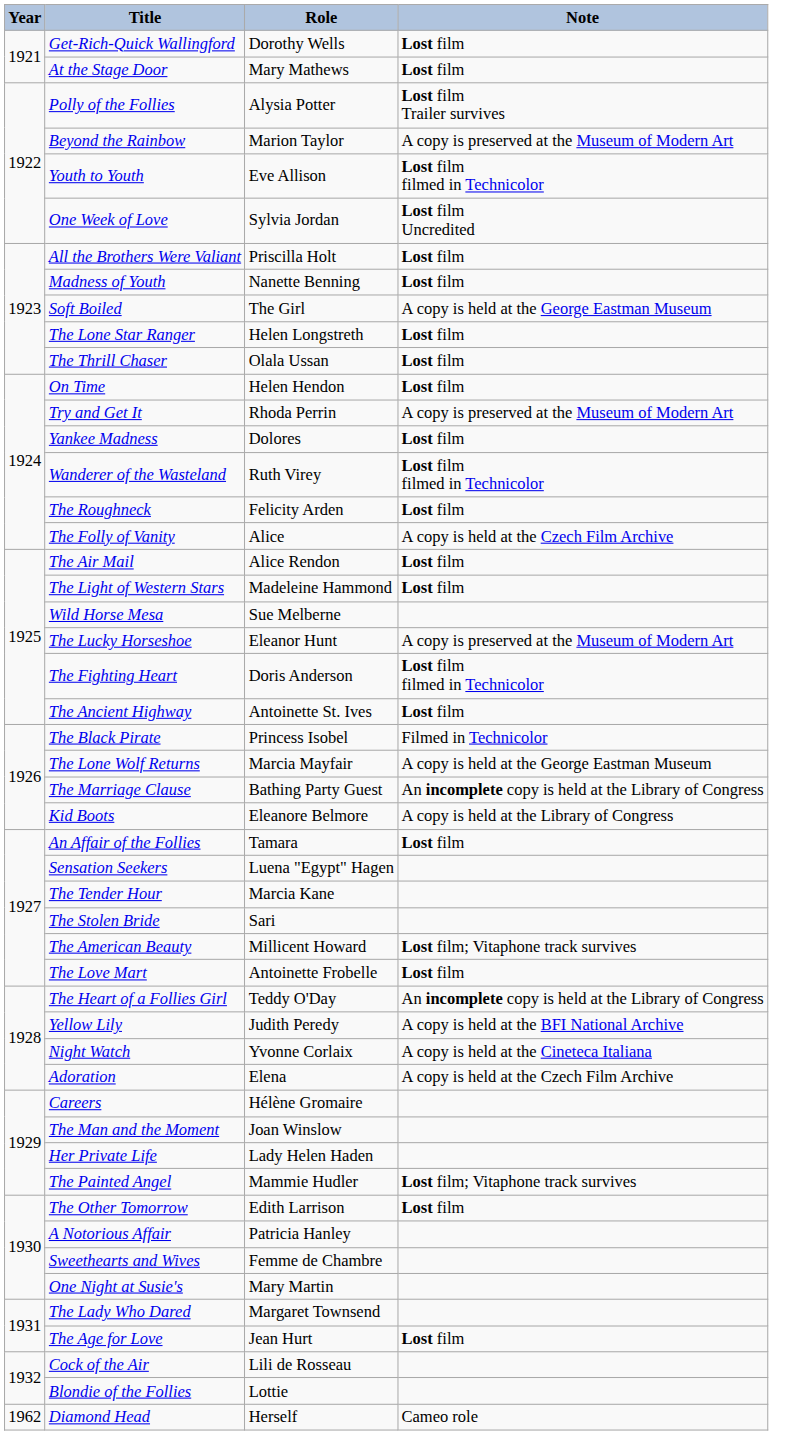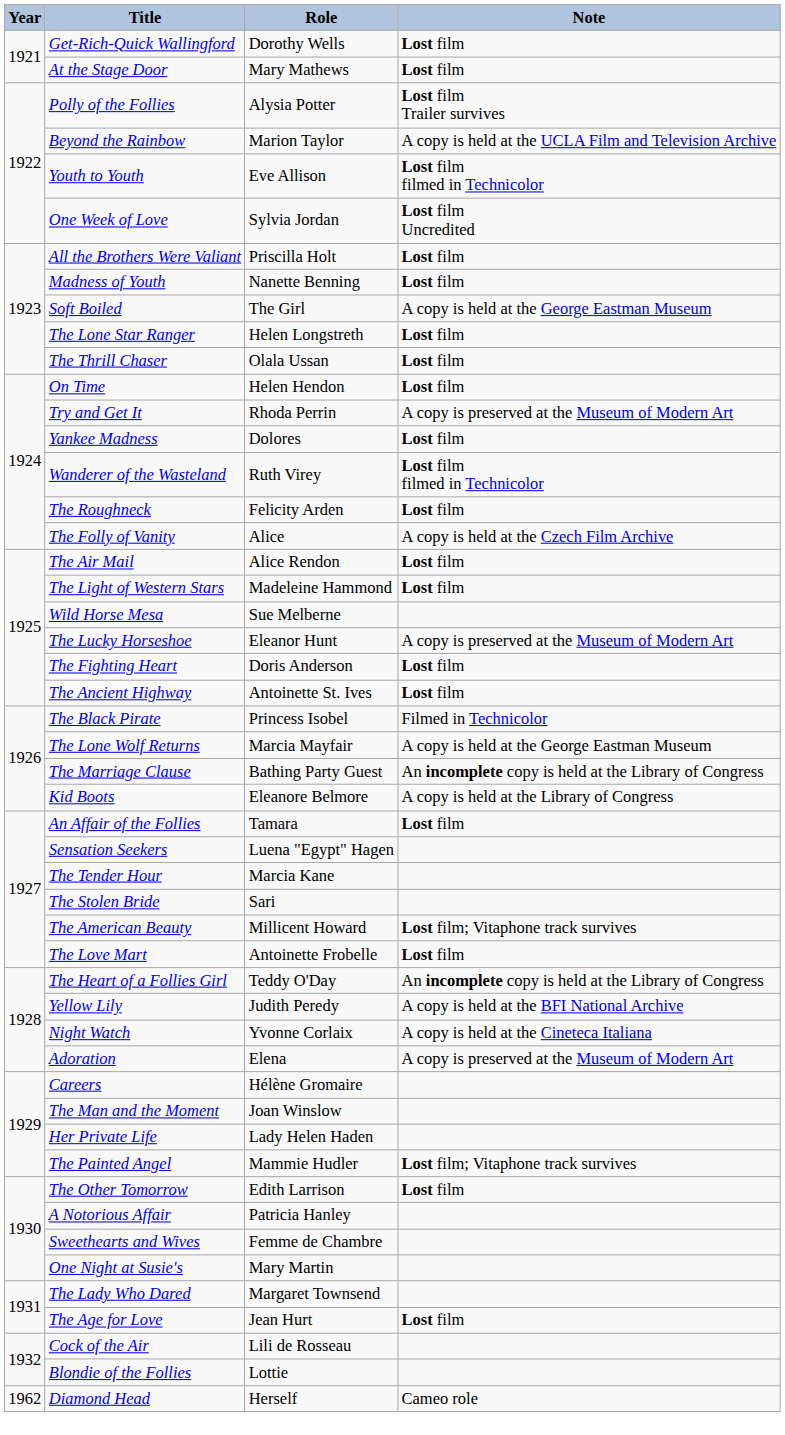 <table class="wikitable">
 <tr>
 <th style="background:#B0C4DE;">Year</th>
 <th style="background:#B0C4DE;">Title</th>
 <th style="background:#B0C4DE;">Role</th>
 <th style="background:#B0C4DE;">Note</th>
 </tr>
 <tr>
 <td rowspan=2>1921</td>
 <td><em><a href='#'>Get-Rich-Quick Wallingford</a></em></td>
 <td>Dorothy Wells</td>
 <td><strong>Lost</strong> film</td>
 </tr>
 <tr>
 <td><em><a href='#'>At the Stage Door</a></em></td>
 <td>Mary Mathews</td>
 <td><strong>Lost</strong> film</td>
 </tr>
 <tr>
 <td rowspan=4>1922</td>
 <td><em><a href='#'>Polly of the Follies</a></em></td>
 <td>Alysia Potter</td>
 <td><strong>Lost</strong> film <br> Trailer survives</td>
 </tr>
 <tr>
 <td><em><a href='#'>Beyond the Rainbow</a></em></td>
 <td>Marion Taylor</td>
-<td>A copy is preserved at the <a href='#'>Museum of Modern Art</a></td>
+<td>A copy is held at the <a href='#'>UCLA Film and Television Archive</a></td>
 </tr>
 <tr>
 <td><em><a href='#'>Youth to Youth</a></em></td>
 <td>Eve Allison</td>
 <td><strong>Lost</strong> film<br> filmed in <a href='#'>Technicolor</a></td>
 </tr>
 <tr>
 <td><em><a href='#'>One Week of Love</a></em></td>
 <td>Sylvia Jordan</td>
 <td><strong>Lost</strong> film <br> Uncredited</td>
 </tr>
 <tr>
 <td rowspan=5>1923</td>
 <td><em><a href='#'>All the Brothers Were Valiant</a></em></td>
 <td>Priscilla Holt</td>
 <td><strong>Lost</strong> film</td>
 </tr>
 <tr>
 <td><em><a href='#'>Madness of Youth</a></em></td>
 <td>Nanette Benning</td>
 <td><strong>Lost</strong> film</td>
 </tr>
 <tr>
 <td><em><a href='#'>Soft Boiled</a></em></td>
 <td>The Girl</td>
 <td>A copy is held at the <a href='#'>George Eastman Museum</a></td>
 </tr>
 <tr>
 <td><em><a href='#'>The Lone Star Ranger</a></em></td>
 <td>Helen Longstreth</td>
 <td><strong>Lost</strong> film</td>
 </tr>
 <tr>
 <td><em><a href='#'>The Thrill Chaser</a></em></td>
 <td>Olala Ussan</td>
 <td><strong>Lost</strong> film</td>
 </tr>
 <tr>
 <td rowspan=6>1924</td>
 <td><em><a href='#'>On Time</a></em></td>
 <td>Helen Hendon</td>
 <td><strong>Lost</strong> film</td>
 </tr>
 <tr>
 <td><em><a href='#'>Try and Get It</a></em></td>
 <td>Rhoda Perrin</td>
 <td>A copy is preserved at the <a href='#'>Museum of Modern Art</a></td>
 </tr>
 <tr>
 <td><em><a href='#'>Yankee Madness</a></em></td>
 <td>Dolores</td>
 <td><strong>Lost</strong> film</td>
 </tr>
 <tr>
 <td><em><a href='#'>Wanderer of the Wasteland</a></em></td>
 <td>Ruth Virey</td>
 <td><strong>Lost</strong> film<br> filmed in <a href='#'>Technicolor</a></td>
 </tr>
 <tr>
 <td><em><a href='#'>The Roughneck</a></em></td>
 <td>Felicity Arden</td>
 <td><strong>Lost</strong> film</td>
 </tr>
 <tr>
 <td><em><a href='#'>The Folly of Vanity</a></em></td>
 <td>Alice</td>
 <td>A copy is held at the <a href='#'>Czech Film Archive</a></td>
 </tr>
 <tr>
 <td rowspan=6>1925</td>
 <td><em><a href='#'>The Air Mail</a></em></td>
 <td>Alice Rendon</td>
 <td><strong>Lost</strong> film</td>
 </tr>
 <tr>
 <td><em><a href='#'>The Light of Western Stars</a></em></td>
 <td>Madeleine Hammond</td>
 <td><strong>Lost</strong> film</td>
 </tr>
 <tr>
 <td><em><a href='#'>Wild Horse Mesa</a></em></td>
 <td>Sue Melberne</td>
 <td></td>
 </tr>
 <tr>
 <td><em><a href='#'>The Lucky Horseshoe</a></em></td>
 <td>Eleanor Hunt</td>
 <td>A copy is preserved at the <a href='#'>Museum of Modern Art</a></td>
 </tr>
 <tr>
 <td><em><a href='#'>The Fighting Heart</a></em></td>
 <td>Doris Anderson</td>
-<td><strong>Lost</strong> film<br> filmed in <a href='#'>Technicolor</a></td>
+<td><strong>Lost</strong> film</td>
 </tr>
 <tr>
 <td><em><a href='#'>The Ancient Highway</a></em></td>
 <td>Antoinette St. Ives</td>
 <td><strong>Lost</strong> film</td>
 </tr>
 <tr>
 <td rowspan=4>1926</td>
 <td><em><a href='#'>The Black Pirate</a></em></td>
 <td>Princess Isobel</td>
 <td>Filmed in <a href='#'>Technicolor</a></td>
 </tr>
 <tr>
 <td><em><a href='#'>The Lone Wolf Returns</a></em></td>
 <td>Marcia Mayfair</td>
 <td>A copy is held at the George Eastman Museum</td>
 </tr>
 <tr>
 <td><em><a href='#'>The Marriage Clause</a></em></td>
 <td>Bathing Party Guest</td>
 <td>An <strong>incomplete</strong> copy is held at the Library of Congress</td>
 </tr>
 <tr>
 <td><em><a href='#'>Kid Boots</a></em></td>
 <td>Eleanore Belmore</td>
 <td>A copy is held at the Library of Congress</td>
 </tr>
 <tr>
 <td rowspan=6>1927</td>
 <td><em><a href='#'>An Affair of the Follies</a></em></td>
 <td>Tamara</td>
 <td><strong>Lost</strong> film</td>
 </tr>
 <tr>
 <td><em><a href='#'>Sensation Seekers</a></em></td>
 <td>Luena "Egypt" Hagen</td>
 <td></td>
 </tr>
 <tr>
 <td><em><a href='#'>The Tender Hour</a></em></td>
 <td>Marcia Kane</td>
 <td></td>
 </tr>
 <tr>
 <td><em><a href='#'>The Stolen Bride</a></em></td>
 <td>Sari</td>
 <td></td>
 </tr>
 <tr>
 <td><em><a href='#'>The American Beauty</a></em></td>
 <td>Millicent Howard</td>
 <td><strong>Lost</strong> film; Vitaphone track survives</td>
 </tr>
 <tr>
 <td><em><a href='#'>The Love Mart</a></em></td>
 <td>Antoinette Frobelle</td>
 <td><strong>Lost</strong> film</td>
 </tr>
 <tr>
 <td rowspan=4>1928</td>
 <td><em><a href='#'>The Heart of a Follies Girl</a></em></td>
 <td>Teddy O'Day</td>
 <td>An <strong>incomplete</strong> copy is held at the Library of Congress</td>
 </tr>
 <tr>
 <td><em><a href='#'>Yellow Lily</a></em></td>
 <td>Judith Peredy</td>
 <td>A copy is held at the <a href='#'>BFI National Archive</a></td>
 </tr>
 <tr>
 <td><em><a href='#'>Night Watch</a></em></td>
 <td>Yvonne Corlaix</td>
 <td>A copy is held at the <a href='#'>Cineteca Italiana</a></td>
 </tr>
 <tr>
 <td><em><a href='#'>Adoration</a></em></td>
 <td>Elena</td>
-<td>A copy is held at the Czech Film Archive</td>
+<td>A copy is preserved at the <a href='#'>Museum of Modern Art</a></td>
 </tr>
 <tr>
 <td rowspan=4>1929</td>
 <td><em><a href='#'>Careers</a></em></td>
 <td>Hélène Gromaire</td>
 <td></td>
 </tr>
 <tr>
 <td><em><a href='#'>The Man and the Moment</a></em></td>
 <td>Joan Winslow</td>
 <td></td>
 </tr>
 <tr>
 <td><em><a href='#'>Her Private Life</a></em></td>
 <td>Lady Helen Haden</td>
 <td></td>
 </tr>
 <tr>
 <td><em><a href='#'>The Painted Angel</a></em></td>
 <td>Mammie Hudler</td>
 <td><strong>Lost</strong> film; Vitaphone track survives</td>
 </tr>
 <tr>
 <td rowspan=4>1930</td>
 <td><em><a href='#'>The Other Tomorrow</a></em></td>
 <td>Edith Larrison</td>
 <td><strong>Lost</strong> film</td>
 </tr>
 <tr>
 <td><em><a href='#'>A Notorious Affair</a></em></td>
 <td>Patricia Hanley</td>
 <td></td>
 </tr>
 <tr>
 <td><em><a href='#'>Sweethearts and Wives</a></em></td>
 <td>Femme de Chambre</td>
 <td></td>
 </tr>
 <tr>
 <td><em><a href='#'>One Night at Susie's</a></em></td>
 <td>Mary Martin</td>
 <td></td>
 </tr>
 <tr>
 <td rowspan=2>1931</td>
 <td><em><a href='#'>The Lady Who Dared</a></em></td>
 <td>Margaret Townsend</td>
 <td></td>
 </tr>
 <tr>
 <td><em><a href='#'>The Age for Love</a></em></td>
 <td>Jean Hurt</td>
 <td><strong>Lost</strong> film</td>
 </tr>
 <tr>
 <td rowspan=2>1932</td>
 <td><em><a href='#'>Cock of the Air</a></em></td>
 <td>Lili de Rosseau</td>
 <td></td>
 </tr>
 <tr>
 <td><em><a href='#'>Blondie of the Follies</a></em></td>
 <td>Lottie</td>
 <td></td>
 </tr>
 <tr>
 <td>1962</td>
 <td><em><a href='#'>Diamond Head</a></em></td>
 <td>Herself</td>
 <td>Cameo role</td>
 </tr>
 </table>
